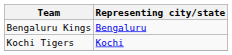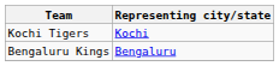 <table class="wikitable">
 <tr>
 <th>Team</th>
 <th>Representing city/state</th>
 </tr>
 <tr>
+<td>Kochi Tigers</td>
+<td><a href='#'>Kochi</a></td>
+</tr>
+<tr>
 <td>Bengaluru Kings</td>
 <td><a href='#'>Bengaluru</a></td>
 </tr>
 <tr>
-<td>Kochi Tigers</td>
-<td><a href='#'>Kochi</a></td>
-</tr>
-<tr>
 </tr>
 </table>
